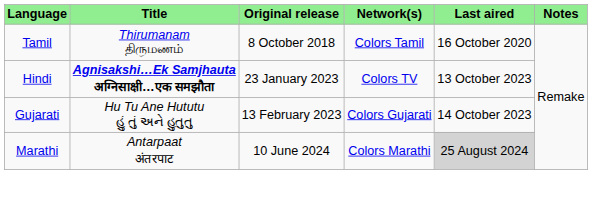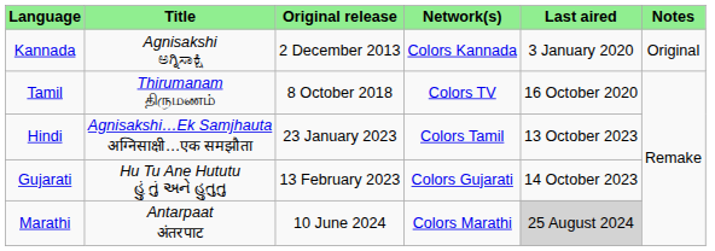 <table class="wikitable" style="text-align:center;">
 <tr>
 <th style="background:LightGreen;">Language</th>
 <th style="background:LightGreen;">Title</th>
 <th style="background:LightGreen;">Original release</th>
 <th style="background:LightGreen;">Network(s)</th>
 <th style="background:LightGreen;">Last aired</th>
 <th style="background:LightGreen;">Notes</th>
 </tr>
 <tr>
+<td><a href='#'>Kannada</a></td>
+<td><em>Agnisakshi</em> <br> ಅಗ್ನಿಸಾಕ್ಷಿ</td>
+<td>2 December 2013</td>
+<td><a href='#'>Colors Kannada</a></td>
+<td>3 January 2020</td>
+<td>Original</td>
+</tr>
+<tr>
 <td><a href='#'>Tamil</a></td>
 <td><em><a href='#'>Thirumanam</a></em> <br> திருமணம்</td>
 <td>8 October 2018</td>
-<td><a href='#'>Colors Tamil</a></td>
+<td><a href='#'>Colors TV</a></td>
 <td>16 October 2020</td>
 <td rowspan="4">Remake</td>
 </tr>
 <tr>
 <td><a href='#'>Hindi</a></td>
-<td><strong><em><a href='#'>Agnisakshi…Ek Samjhauta</a></em> <br> अग्निसाक्षी…एक समझौता</strong></td>
+<td><em><a href='#'>Agnisakshi…Ek Samjhauta</a></em> <br> अग्निसाक्षी…एक समझौता</td>
 <td>23 January 2023</td>
-<td><a href='#'>Colors TV</a></td>
+<td><a href='#'>Colors Tamil</a></td>
 <td>13 October 2023</td>
 </tr>
 <tr>
 <td><a href='#'>Gujarati</a></td>
 <td><em>Hu Tu Ane Hututu</em> <br> હું તું અને હુતુતુ</td>
 <td>13 February 2023</td>
 <td><a href='#'>Colors Gujarati</a></td>
 <td>14 October 2023</td>
 </tr>
 <tr>
 <td><a href='#'>Marathi</a></td>
 <td><em>Antarpaat</em> <br> अंतरपाट</td>
 <td>10 June 2024</td>
 <td><a href='#'>Colors Marathi</a></td>
 <td style="background: lightgrey;">25 August 2024</td>
 </tr>
 </table>
